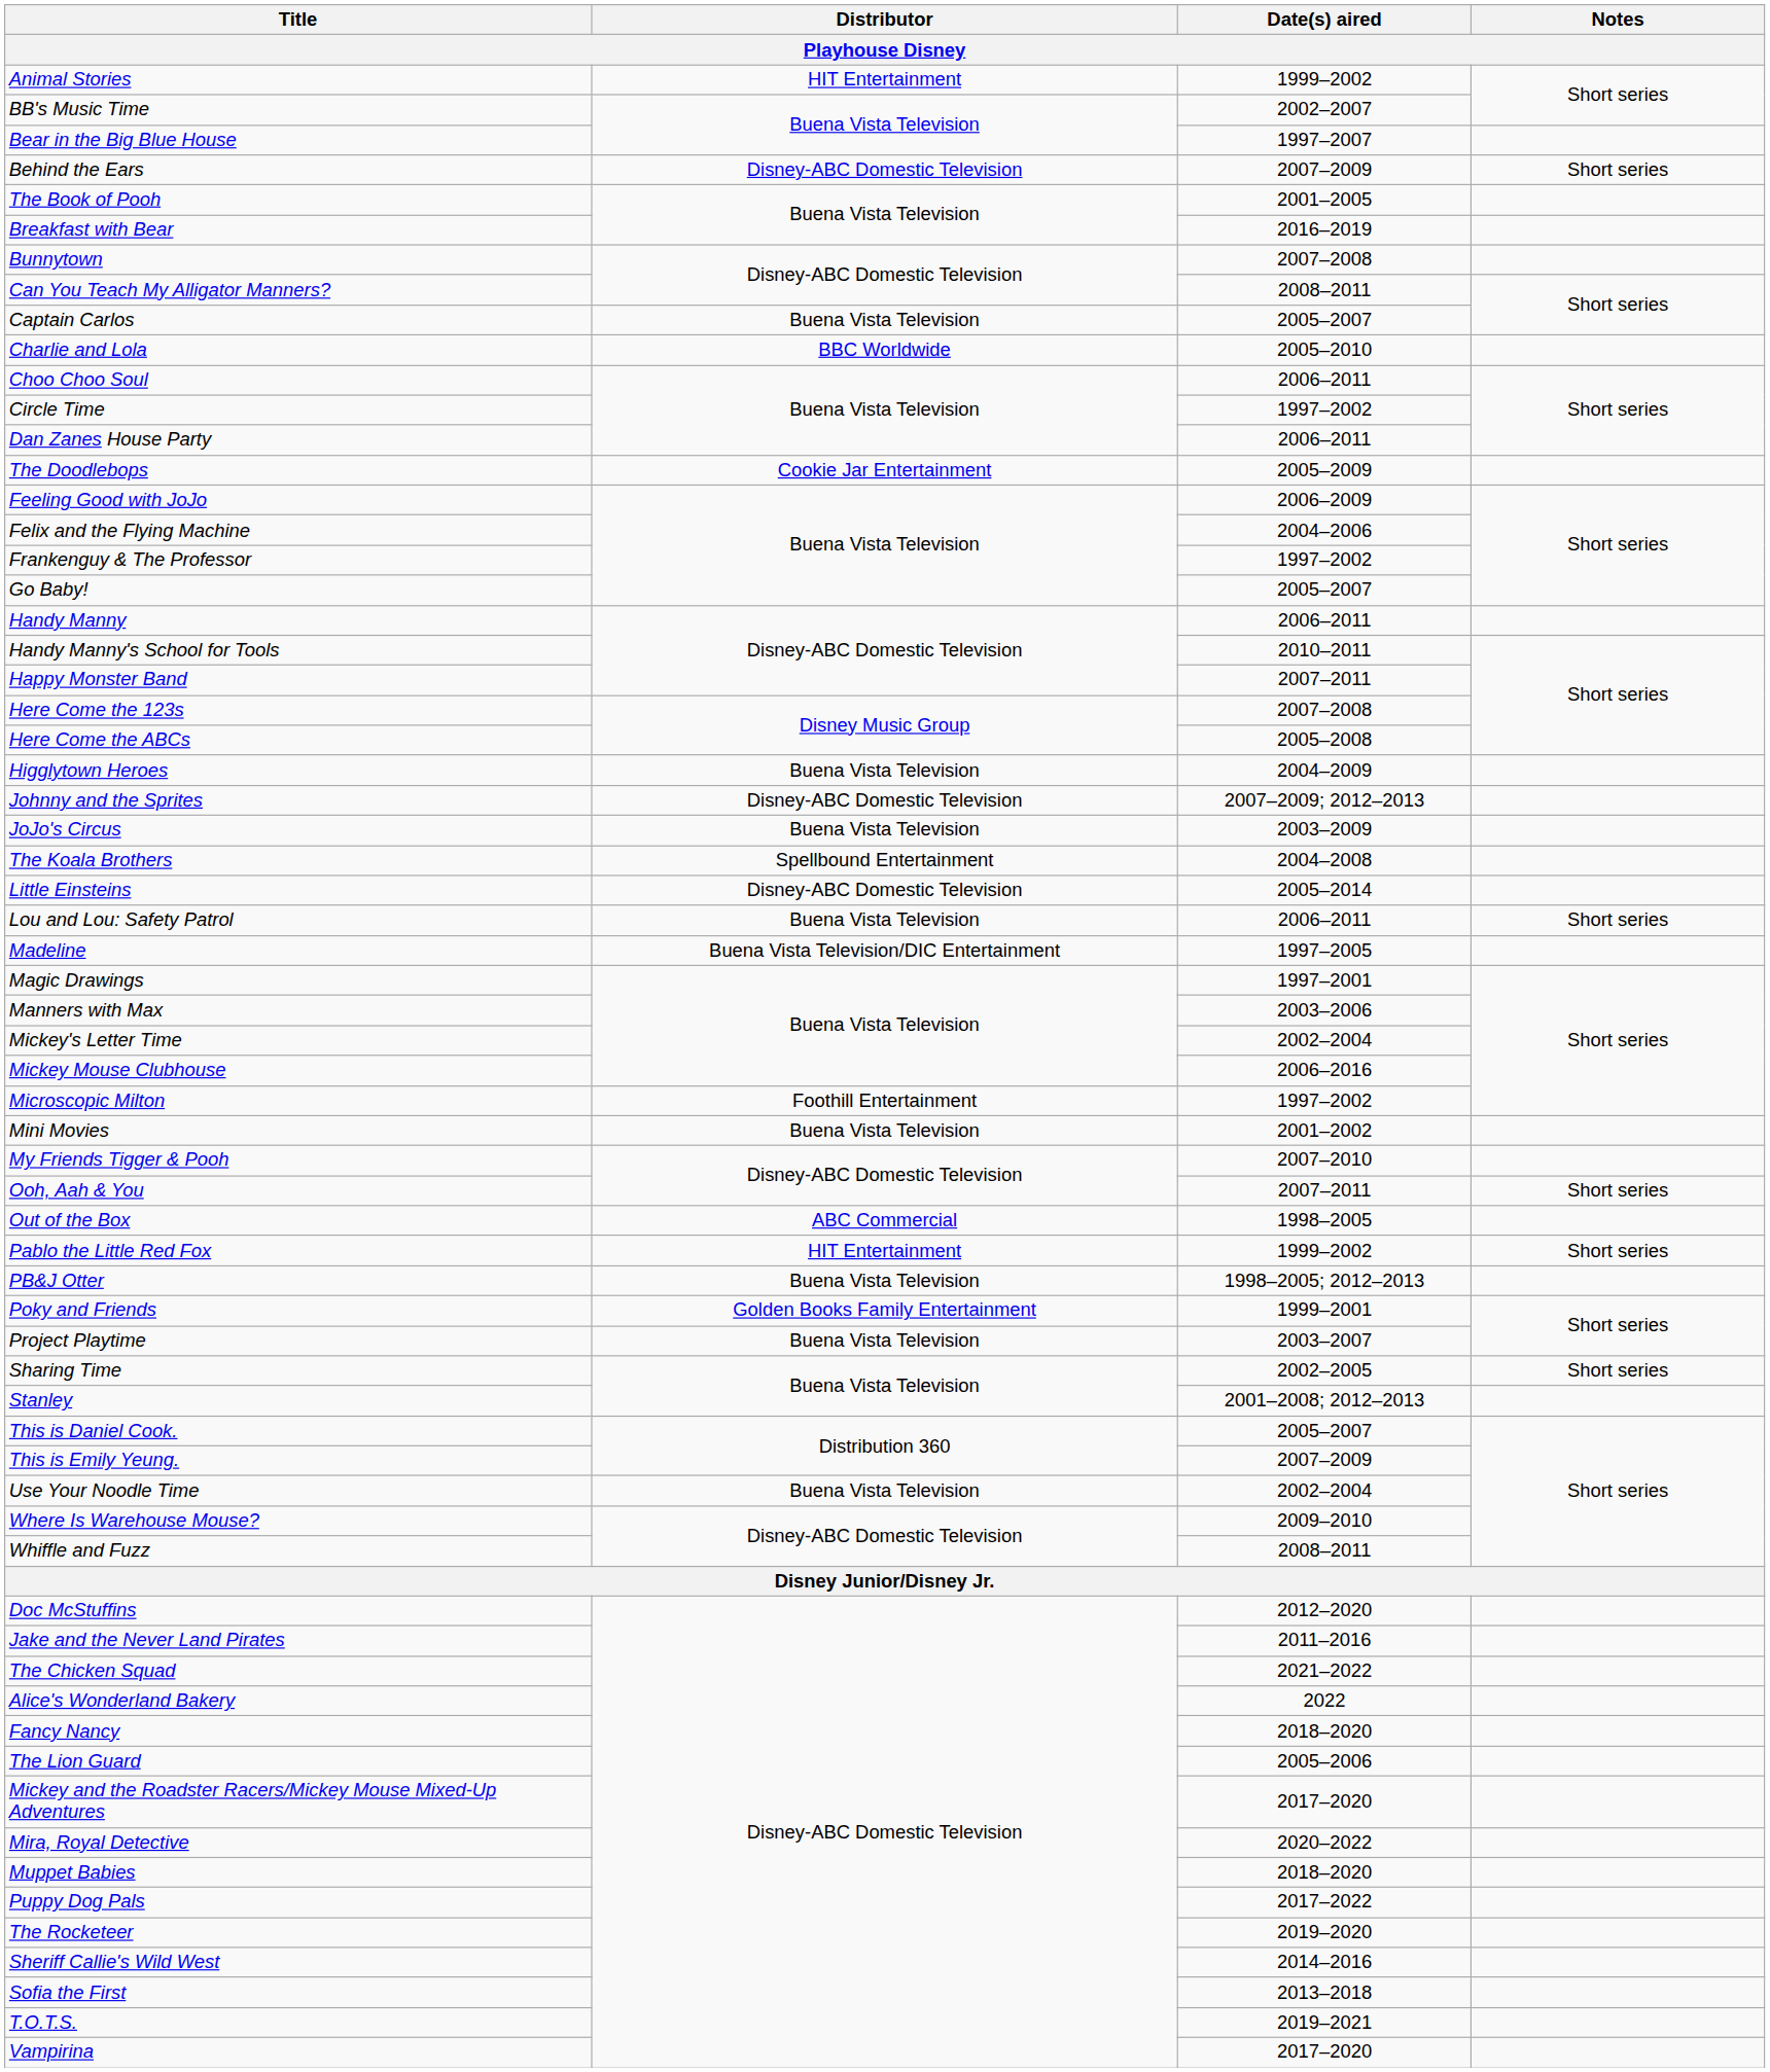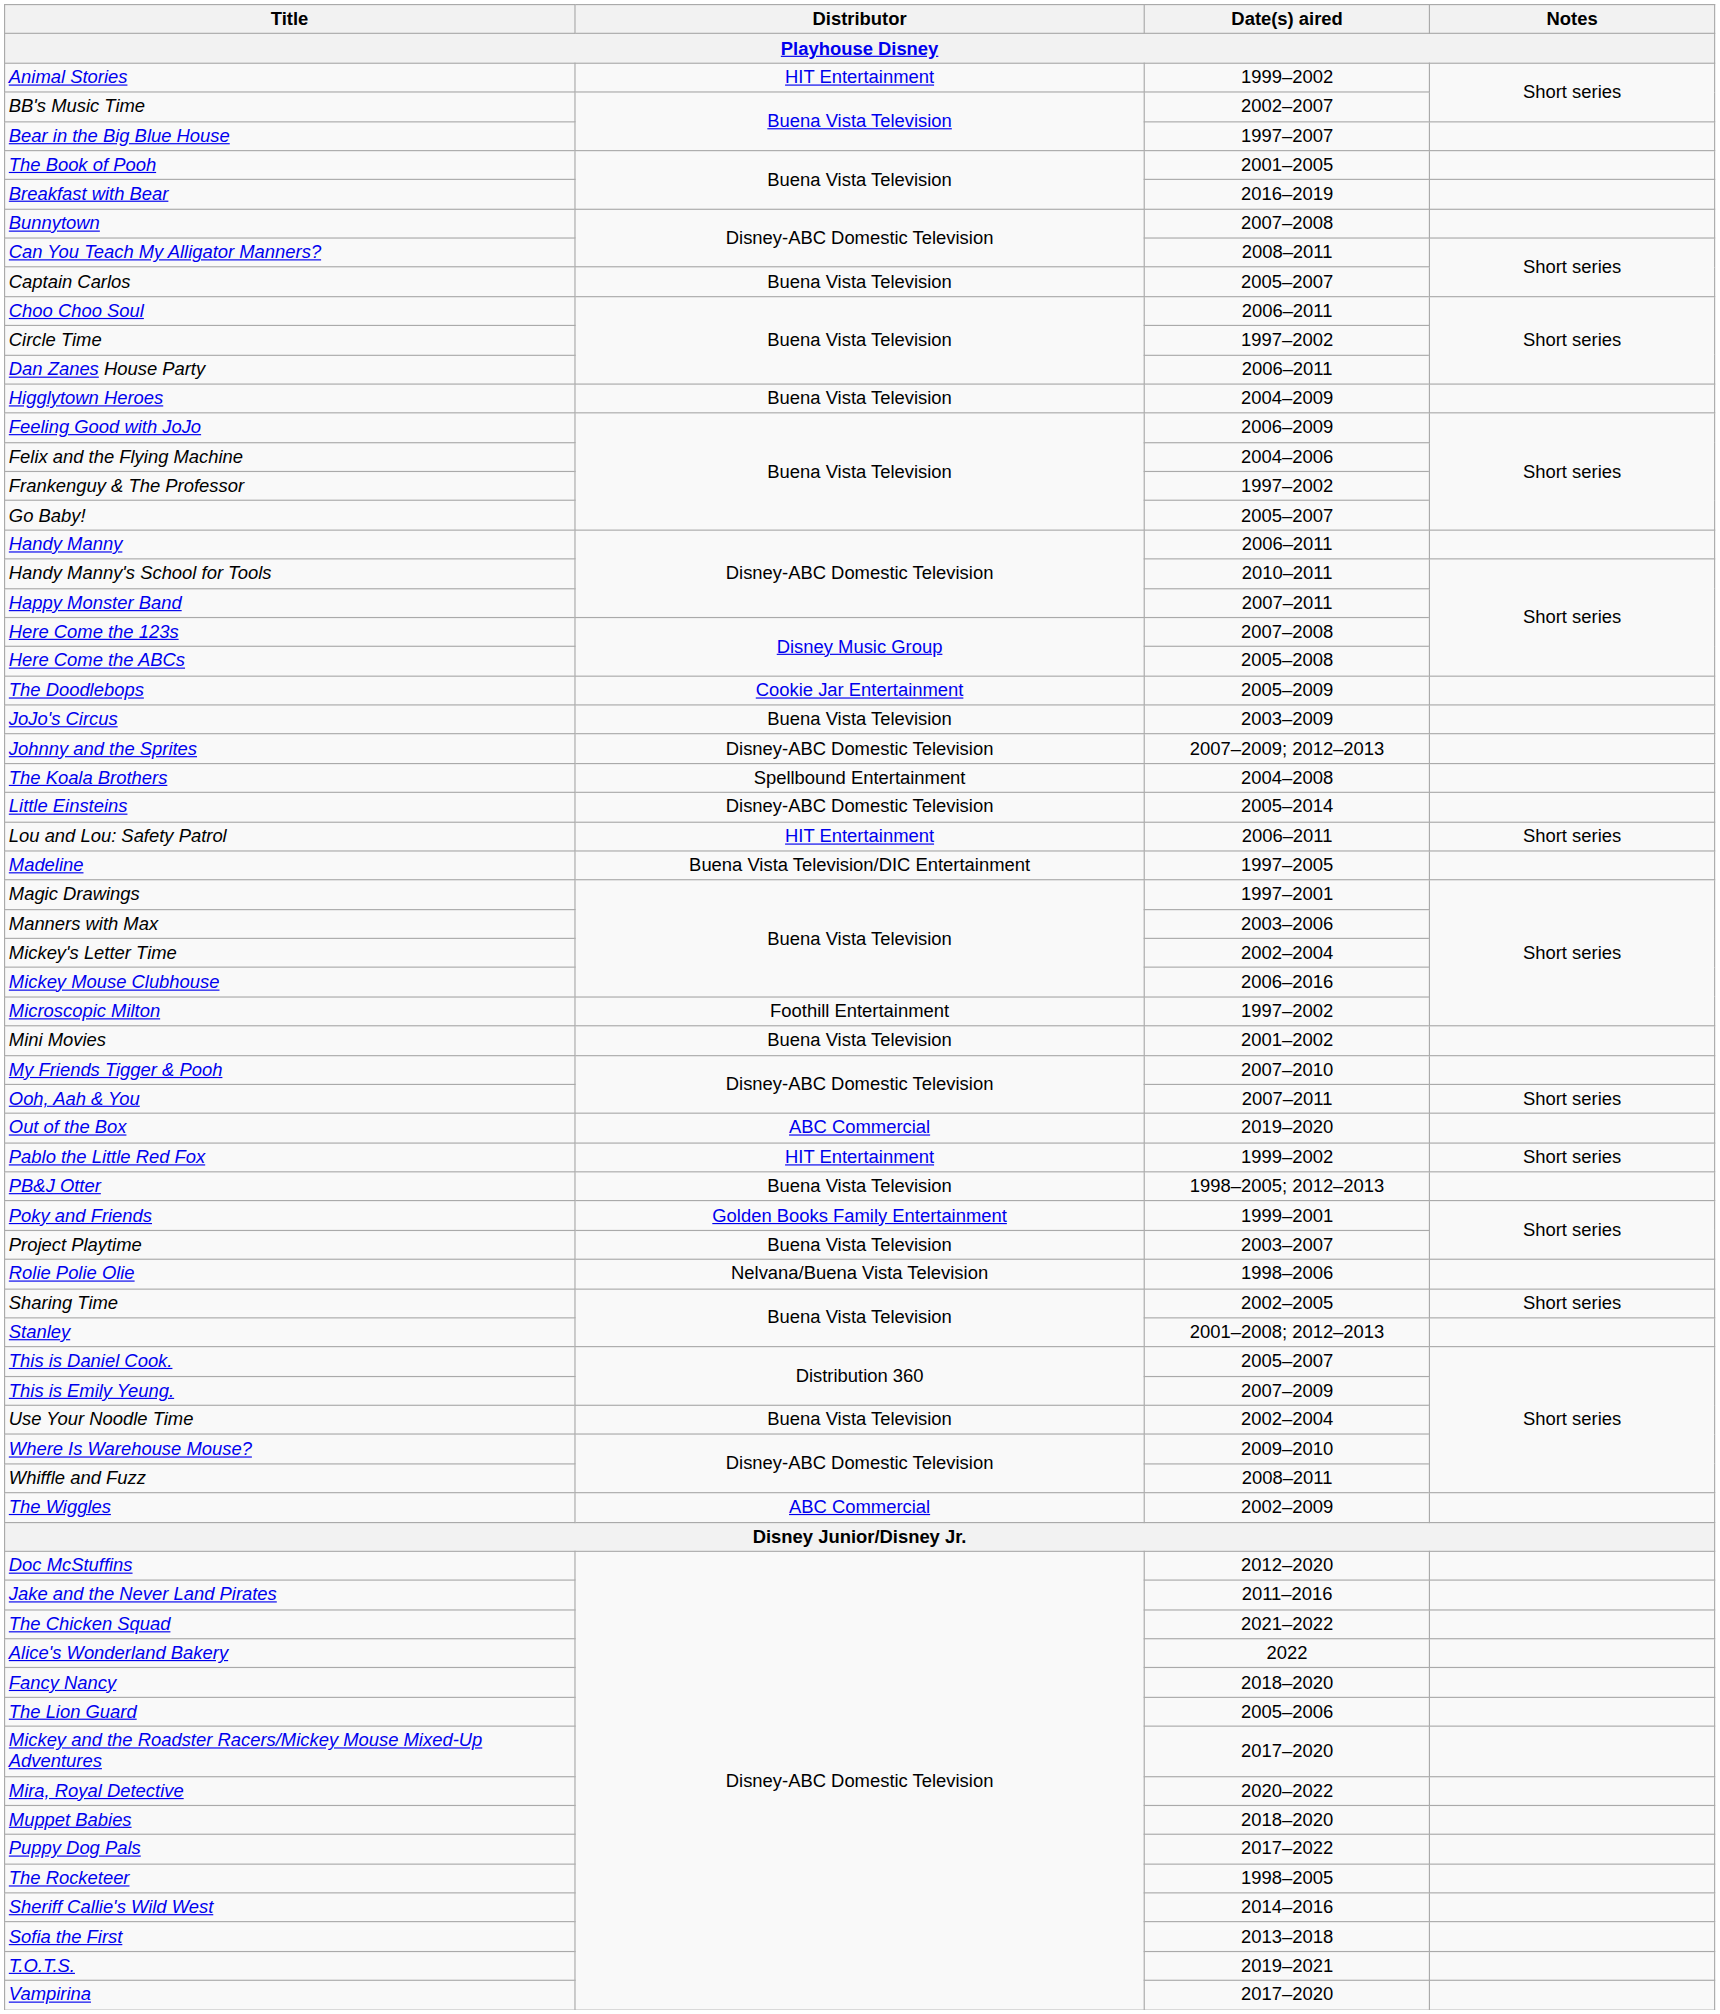 <table class="wikitable plainrowheaders sortable" style="width:75%;text-align:center;">
 <tr>
 <th scope="col" style="width:30%;">Title</th>
 <th scope="col" style="width:30%;">Distributor</th>
 <th scope="col" style="width:15%;">Date(s) aired</th>
 <th class="unsortable" style="width:15%;">Notes</th>
 </tr>
 <tr>
 <th colspan="4"><a href='#'>Playhouse Disney</a></th>
 </tr>
 <tr>
 <td scope="row" style="text-align:left;"><em><a href='#'>Animal Stories</a></em></td>
 <td><a href='#'>HIT Entertainment</a></td>
 <td>1999–2002</td>
 <td rowspan="2">Short series</td>
 </tr>
 <tr>
 <td scope="row" style="text-align:left;"><em>BB's Music Time</em></td>
 <td rowspan="2"><a href='#'>Buena Vista Television</a></td>
 <td>2002–2007</td>
 </tr>
 <tr>
 <td scope="row" style="text-align:left;"><em><a href='#'>Bear in the Big Blue House</a></em></td>
 <td>1997–2007</td>
 <td></td>
-</tr>
-<tr>
-<td scope="row" style="text-align:left;"><em>Behind the Ears</em></td>
-<td><a href='#'>Disney-ABC Domestic Television</a></td>
-<td>2007–2009</td>
-<td>Short series</td>
 </tr>
 <tr>
 <td scope="row" style="text-align:left;"><em><a href='#'>The Book of Pooh</a></em></td>
 <td rowspan="2">Buena Vista Television</td>
 <td>2001–2005</td>
 <td></td>
 </tr>
 <tr>
 <td scope="row" style="text-align:left;"><em><a href='#'>Breakfast with Bear</a></em></td>
 <td>2016–2019</td>
 <td></td>
 </tr>
 <tr>
 <td scope="row" style="text-align:left;"><em><a href='#'>Bunnytown</a></em></td>
 <td rowspan="2">Disney-ABC Domestic Television</td>
 <td>2007–2008</td>
 <td></td>
 </tr>
 <tr>
 <td scope="row" style="text-align:left;"><em><a href='#'>Can You Teach My Alligator Manners?</a></em></td>
 <td>2008–2011</td>
 <td rowspan="2">Short series</td>
 </tr>
 <tr>
 <td scope="row" style="text-align:left;"><em>Captain Carlos</em></td>
 <td>Buena Vista Television</td>
 <td>2005–2007</td>
 </tr>
 <tr>
-<td scope="row" style="text-align:left;"><em><a href='#'>Charlie and Lola</a></em></td>
-<td><a href='#'>BBC Worldwide</a></td>
-<td>2005–2010</td>
-<td></td>
-</tr>
-<tr>
 <td scope="row" style="text-align:left;"><em><a href='#'>Choo Choo Soul</a></em></td>
 <td rowspan="3">Buena Vista Television</td>
 <td>2006–2011</td>
 <td rowspan="3">Short series</td>
 </tr>
 <tr>
 <td scope="row" style="text-align:left;"><em>Circle Time</em></td>
 <td>1997–2002</td>
 </tr>
 <tr>
 <td scope="row" style="text-align:left;"><em><a href='#'>Dan Zanes</a> House Party</em></td>
 <td>2006–2011</td>
 </tr>
 <tr>
-<td scope="row" style="text-align:left;"><em><a href='#'>The Doodlebops</a></em></td>
-<td><a href='#'>Cookie Jar Entertainment</a></td>
-<td>2005–2009</td>
+<td scope="row" style="text-align:left;"><em><a href='#'>Higglytown Heroes</a></em></td>
+<td>Buena Vista Television</td>
+<td>2004–2009</td>
 <td></td>
 </tr>
 <tr>
 <td scope="row" style="text-align:left;"><em><a href='#'>Feeling Good with JoJo</a></em></td>
 <td rowspan="4">Buena Vista Television</td>
 <td>2006–2009</td>
 <td rowspan="4">Short series</td>
 </tr>
 <tr>
 <td scope="row" style="text-align:left;"><em>Felix and the Flying Machine</em></td>
 <td>2004–2006</td>
 </tr>
 <tr>
 <td scope="row" style="text-align:left;"><em>Frankenguy & The Professor</em></td>
 <td>1997–2002</td>
 </tr>
 <tr>
 <td scope="row" style="text-align:left;"><em>Go Baby!</em></td>
 <td>2005–2007</td>
 </tr>
 <tr>
 <td scope="row" style="text-align:left;"><em><a href='#'>Handy Manny</a></em></td>
 <td rowspan="3">Disney-ABC Domestic Television</td>
 <td>2006–2011</td>
 </tr>
 <tr>
 <td scope="row" style="text-align:left;"><em>Handy Manny's School for Tools</em></td>
 <td>2010–2011</td>
 <td rowspan="4">Short series</td>
 </tr>
 <tr>
 <td scope="row" style="text-align:left;"><em><a href='#'>Happy Monster Band</a></em></td>
 <td>2007–2011</td>
 </tr>
 <tr>
 <td scope="row" style="text-align:left;"><em><a href='#'>Here Come the 123s</a></em></td>
 <td rowspan="2"><a href='#'>Disney Music Group</a></td>
 <td>2007–2008</td>
 </tr>
 <tr>
 <td scope="row" style="text-align:left;"><em><a href='#'>Here Come the ABCs</a></em></td>
 <td>2005–2008</td>
 </tr>
 <tr>
-<td scope="row" style="text-align:left;"><em><a href='#'>Higglytown Heroes</a></em></td>
+<td scope="row" style="text-align:left;"><em><a href='#'>The Doodlebops</a></em></td>
+<td><a href='#'>Cookie Jar Entertainment</a></td>
+<td>2005–2009</td>
+<td></td>
+</tr>
+<tr>
+<td scope="row" style="text-align:left;"><em><a href='#'>JoJo's Circus</a></em></td>
 <td>Buena Vista Television</td>
-<td>2004–2009</td>
+<td>2003–2009</td>
 <td></td>
 </tr>
 <tr>
 <td scope="row" style="text-align:left;"><em><a href='#'>Johnny and the Sprites</a></em></td>
 <td>Disney-ABC Domestic Television</td>
 <td>2007–2009; 2012–2013</td>
-<td></td>
-</tr>
-<tr>
-<td scope="row" style="text-align:left;"><em><a href='#'>JoJo's Circus</a></em></td>
-<td>Buena Vista Television</td>
-<td>2003–2009</td>
 <td></td>
 </tr>
 <tr>
 <td scope="row" style="text-align:left;"><em><a href='#'>The Koala Brothers</a></em></td>
 <td>Spellbound Entertainment</td>
 <td>2004–2008</td>
 <td></td>
 </tr>
 <tr>
 <td scope="row" style="text-align:left;"><em><a href='#'>Little Einsteins</a></em></td>
 <td>Disney-ABC Domestic Television</td>
 <td>2005–2014</td>
 <td></td>
 </tr>
 <tr>
 <td scope="row" style="text-align:left;"><em>Lou and Lou: Safety Patrol</em></td>
-<td>Buena Vista Television</td>
+<td><a href='#'>HIT Entertainment</a></td>
 <td>2006–2011</td>
 <td>Short series</td>
 </tr>
 <tr>
 <td scope="row" style="text-align:left;"><em><a href='#'>Madeline</a></em></td>
 <td>Buena Vista Television/DIC Entertainment</td>
 <td>1997–2005</td>
 <td></td>
 </tr>
 <tr>
 <td scope="row" style="text-align:left;"><em>Magic Drawings</em></td>
 <td rowspan="4">Buena Vista Television</td>
 <td>1997–2001</td>
 <td rowspan="5">Short series</td>
 </tr>
 <tr>
 <td scope="row" style="text-align:left;"><em>Manners with Max</em></td>
 <td>2003–2006</td>
 </tr>
 <tr>
 <td scope="row" style="text-align:left;"><em>Mickey's Letter Time</em></td>
 <td>2002–2004</td>
 </tr>
 <tr>
 <td scope="row" style="text-align:left;"><em><a href='#'>Mickey Mouse Clubhouse</a></em></td>
 <td>2006–2016</td>
 </tr>
 <tr>
 <td scope="row" style="text-align:left;"><em><a href='#'>Microscopic Milton</a></em></td>
 <td>Foothill Entertainment</td>
 <td>1997–2002</td>
 </tr>
 <tr>
 <td scope="row" style="text-align:left;"><em>Mini Movies</em></td>
 <td>Buena Vista Television</td>
 <td>2001–2002</td>
 </tr>
 <tr>
 <td scope="row" style="text-align:left;"><em><a href='#'>My Friends Tigger & Pooh</a></em></td>
 <td rowspan="2">Disney-ABC Domestic Television</td>
 <td>2007–2010</td>
 <td></td>
 </tr>
 <tr>
 <td scope="row" style="text-align:left;"><em><a href='#'>Ooh, Aah & You</a></em></td>
 <td>2007–2011</td>
 <td>Short series</td>
 </tr>
 <tr>
 <td scope="row" style="text-align:left;"><em><a href='#'>Out of the Box</a></em></td>
 <td><a href='#'>ABC Commercial</a></td>
-<td>1998–2005</td>
+<td>2019–2020</td>
 <td></td>
 </tr>
 <tr>
 <td scope="row" style="text-align:left;"><em><a href='#'>Pablo the Little Red Fox</a></em></td>
 <td><a href='#'>HIT Entertainment</a></td>
 <td>1999–2002</td>
 <td>Short series</td>
 </tr>
 <tr>
 <td scope="row" style="text-align:left;"><em><a href='#'>PB&J Otter</a></em></td>
 <td>Buena Vista Television</td>
 <td>1998–2005; 2012–2013</td>
 <td></td>
 </tr>
 <tr>
 <td scope="row" style="text-align:left;"><em><a href='#'>Poky and Friends</a></em></td>
 <td><a href='#'>Golden Books Family Entertainment</a></td>
 <td>1999–2001</td>
 <td rowspan="2">Short series</td>
 </tr>
 <tr>
 <td scope="row" style="text-align:left;"><em>Project Playtime</em></td>
 <td>Buena Vista Television</td>
 <td>2003–2007</td>
+</tr>
+<tr>
+<td scope="row" style="text-align:left;"><em><a href='#'>Rolie Polie Olie</a></em></td>
+<td>Nelvana/Buena Vista Television</td>
+<td>1998–2006</td>
+<td></td>
 </tr>
 <tr>
 <td scope="row" style="text-align:left;"><em>Sharing Time</em></td>
 <td rowspan="2">Buena Vista Television</td>
 <td>2002–2005</td>
 <td>Short series</td>
 </tr>
 <tr>
 <td scope="row" style="text-align:left;"><em><a href='#'>Stanley</a></em></td>
 <td>2001–2008; 2012–2013</td>
 <td></td>
 </tr>
 <tr>
 <td scope="row" style="text-align:left;"><em><a href='#'>This is Daniel Cook.</a></em></td>
 <td rowspan="2">Distribution 360</td>
 <td>2005–2007</td>
 <td rowspan="5">Short series</td>
 </tr>
 <tr>
 <td scope="row" style="text-align:left;"><em><a href='#'>This is Emily Yeung.</a></em></td>
 <td>2007–2009</td>
 </tr>
 <tr>
 <td scope="row" style="text-align:left;"><em>Use Your Noodle Time</em></td>
 <td>Buena Vista Television</td>
 <td>2002–2004</td>
 </tr>
 <tr>
 <td scope="row" style="text-align:left;"><em><a href='#'>Where Is Warehouse Mouse?</a></em></td>
 <td rowspan="2">Disney-ABC Domestic Television</td>
 <td>2009–2010</td>
 </tr>
 <tr>
 <td scope="row" style="text-align:left;"><em>Whiffle and Fuzz</em></td>
 <td>2008–2011</td>
+</tr>
+<tr>
+<td scope="row" style="text-align:left;"><em><a href='#'>The Wiggles</a></em></td>
+<td><a href='#'>ABC Commercial</a></td>
+<td>2002–2009</td>
+<td></td>
 </tr>
 <tr>
 <th colspan="4">Disney Junior/Disney Jr.</th>
 </tr>
 <tr>
 <td scope="row" style="text-align:left;"><em><a href='#'>Doc McStuffins</a></em></td>
 <td rowspan="15">Disney-ABC Domestic Television</td>
 <td>2012–2020</td>
 <td></td>
 </tr>
 <tr>
 <td scope="row" style="text-align:left;"><em><a href='#'>Jake and the Never Land Pirates</a></em></td>
 <td>2011–2016</td>
 <td></td>
 </tr>
 <tr>
 <td scope="row" style="text-align:left;"><em><a href='#'>The Chicken Squad</a></em></td>
 <td>2021–2022</td>
 <td></td>
 </tr>
 <tr>
 <td scope="row" style="text-align:left;"><em><a href='#'>Alice's Wonderland Bakery</a></em></td>
 <td>2022</td>
 <td></td>
 </tr>
 <tr>
 <td scope="row" style="text-align:left;"><em><a href='#'>Fancy Nancy</a></em></td>
 <td>2018–2020</td>
 <td></td>
 </tr>
 <tr>
 <td scope="row" style="text-align:left;"><em><a href='#'>The Lion Guard</a></em></td>
 <td>2005–2006</td>
 <td></td>
 </tr>
 <tr>
 <td scope="row" style="text-align:left;"><em><a href='#'>Mickey and the Roadster Racers/Mickey Mouse Mixed-Up Adventures</a></em></td>
 <td>2017–2020</td>
 <td></td>
 </tr>
 <tr>
 <td scope="row" style="text-align:left;"><em><a href='#'>Mira, Royal Detective</a></em></td>
 <td>2020–2022</td>
 <td></td>
 </tr>
 <tr>
 <td scope="row" style="text-align:left;"><em><a href='#'>Muppet Babies</a></em></td>
 <td>2018–2020</td>
 <td></td>
 </tr>
 <tr>
 <td scope="row" style="text-align:left;"><em><a href='#'>Puppy Dog Pals</a></em></td>
 <td>2017–2022</td>
 <td></td>
 </tr>
 <tr>
 <td scope="row" style="text-align:left;"><em><a href='#'>The Rocketeer</a></em></td>
-<td>2019–2020</td>
+<td>1998–2005</td>
 <td></td>
 </tr>
 <tr>
 <td scope="row" style="text-align:left;"><em><a href='#'>Sheriff Callie's Wild West</a></em></td>
 <td>2014–2016</td>
 <td></td>
 </tr>
 <tr>
 <td scope="row" style="text-align:left;"><em><a href='#'>Sofia the First</a></em></td>
 <td>2013–2018</td>
 <td></td>
 </tr>
 <tr>
 <td scope="row" style="text-align:left;"><em><a href='#'>T.O.T.S.</a></em></td>
 <td>2019–2021</td>
 <td></td>
 </tr>
 <tr>
 <td scope="row" style="text-align:left;"><em><a href='#'>Vampirina</a></em></td>
 <td>2017–2020</td>
 <td></td>
 </tr>
 </table>
